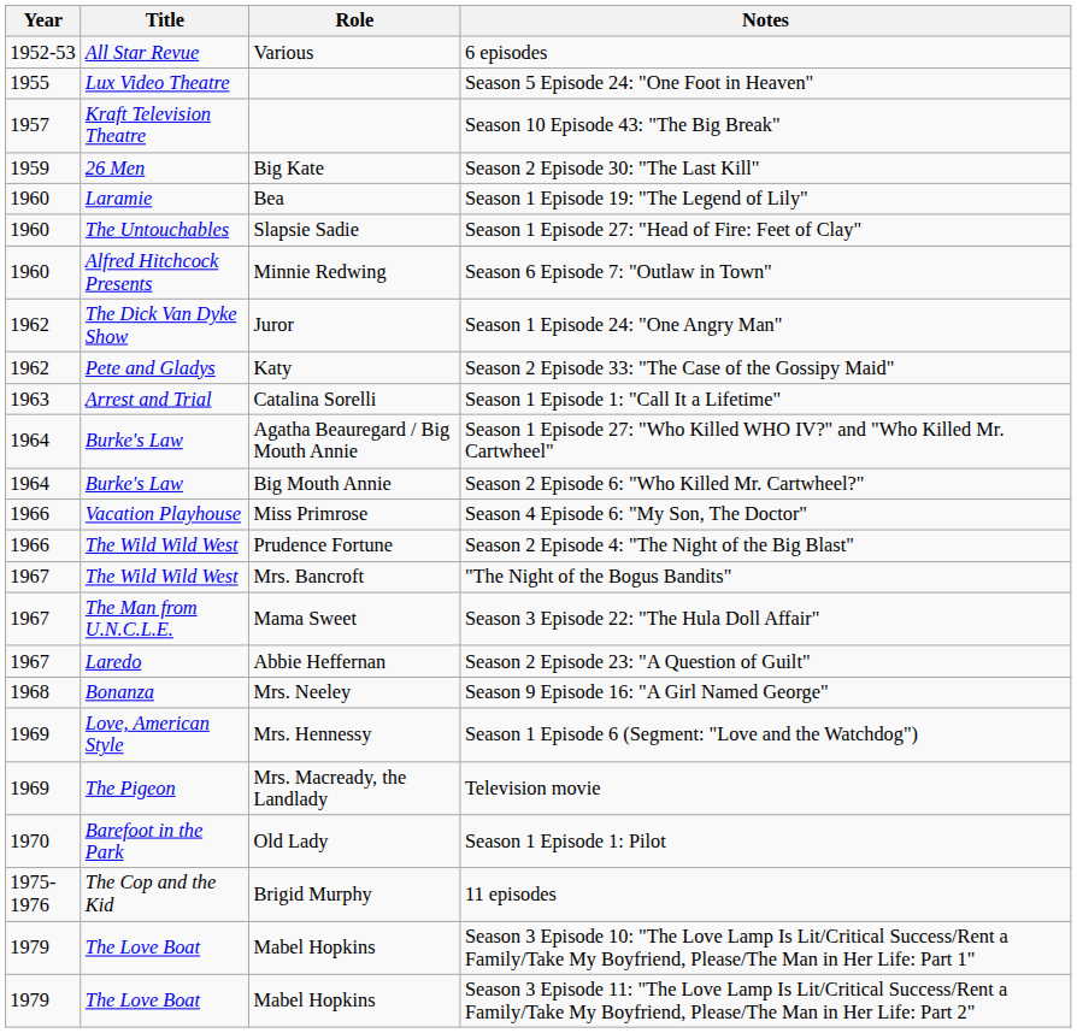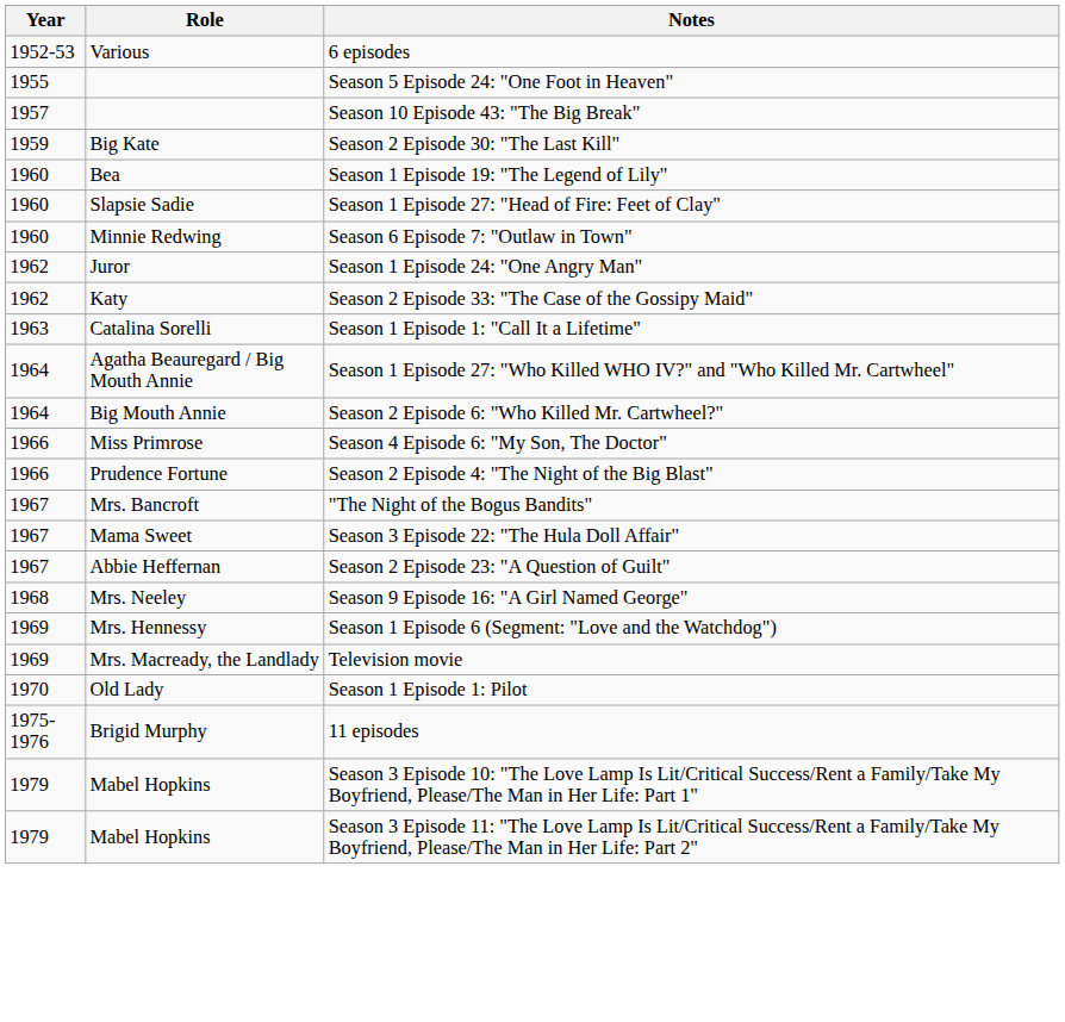 <table class="wikitable sortable">
 <tr>
 <th>Year</th>
-<th>Title</th>
 <th>Role</th>
 <th class="unsortable">Notes</th>
 </tr>
 <tr>
 <td>1952-53</td>
-<td><em><a href='#'>All Star Revue</a></em></td>
 <td>Various</td>
 <td>6 episodes</td>
 </tr>
 <tr>
 <td>1955</td>
-<td><em><a href='#'>Lux Video Theatre</a></em></td>
 <td></td>
 <td>Season 5 Episode 24: "One Foot in Heaven"</td>
 </tr>
 <tr>
 <td>1957</td>
-<td><em><a href='#'>Kraft Television Theatre</a></em></td>
 <td></td>
 <td>Season 10 Episode 43: "The Big Break"</td>
 </tr>
 <tr>
 <td>1959</td>
-<td><em><a href='#'>26 Men</a></em></td>
 <td>Big Kate</td>
 <td>Season 2 Episode 30: "The Last Kill"</td>
 </tr>
 <tr>
 <td>1960</td>
-<td><em><a href='#'>Laramie</a></em></td>
 <td>Bea</td>
 <td>Season 1 Episode 19: "The Legend of Lily"</td>
 </tr>
 <tr>
 <td>1960</td>
-<td><em><a href='#'>The Untouchables</a></em></td>
 <td>Slapsie Sadie</td>
 <td>Season 1 Episode 27: "Head of Fire: Feet of Clay"</td>
 </tr>
 <tr>
 <td>1960</td>
-<td><em><a href='#'>Alfred Hitchcock Presents</a></em></td>
 <td>Minnie Redwing</td>
 <td>Season 6 Episode 7: "Outlaw in Town"</td>
 </tr>
 <tr>
 <td>1962</td>
-<td><em><a href='#'>The Dick Van Dyke Show</a></em></td>
 <td>Juror</td>
 <td>Season 1 Episode 24: "One Angry Man"</td>
 </tr>
 <tr>
 <td>1962</td>
-<td><em><a href='#'>Pete and Gladys</a></em></td>
 <td>Katy</td>
 <td>Season 2 Episode 33: "The Case of the Gossipy Maid"</td>
 </tr>
 <tr>
 <td>1963</td>
-<td><em><a href='#'>Arrest and Trial</a></em></td>
 <td>Catalina Sorelli</td>
 <td>Season 1 Episode 1: "Call It a Lifetime"</td>
 </tr>
 <tr>
 <td>1964</td>
-<td><em><a href='#'>Burke's Law</a></em></td>
 <td>Agatha Beauregard / Big Mouth Annie</td>
 <td>Season 1 Episode 27: "Who Killed WHO IV?" and "Who Killed Mr. Cartwheel"</td>
 </tr>
 <tr>
 <td>1964</td>
-<td><em><a href='#'>Burke's Law</a></em></td>
 <td>Big Mouth Annie</td>
 <td>Season 2 Episode 6: "Who Killed Mr. Cartwheel?"</td>
 </tr>
 <tr>
 <td>1966</td>
-<td><em><a href='#'>Vacation Playhouse</a></em></td>
 <td>Miss Primrose</td>
 <td>Season 4 Episode 6: "My Son, The Doctor"</td>
 </tr>
 <tr>
 <td>1966</td>
-<td><em><a href='#'>The Wild Wild West</a></em></td>
 <td>Prudence Fortune</td>
 <td>Season 2 Episode 4: "The Night of the Big Blast"</td>
 </tr>
 <tr>
 <td>1967</td>
-<td><em><a href='#'>The Wild Wild West</a></em></td>
 <td>Mrs. Bancroft</td>
 <td>"The Night of the Bogus Bandits"</td>
 </tr>
 <tr>
 <td>1967</td>
-<td><em><a href='#'>The Man from U.N.C.L.E.</a></em></td>
 <td>Mama Sweet</td>
 <td>Season 3 Episode 22: "The Hula Doll Affair"</td>
 </tr>
 <tr>
 <td>1967</td>
-<td><em><a href='#'>Laredo</a></em></td>
 <td>Abbie Heffernan</td>
 <td>Season 2 Episode 23: "A Question of Guilt"</td>
 </tr>
 <tr>
 <td>1968</td>
-<td><em><a href='#'>Bonanza</a></em></td>
 <td>Mrs. Neeley</td>
 <td>Season 9 Episode 16: "A Girl Named George"</td>
 </tr>
 <tr>
 <td>1969</td>
-<td><em><a href='#'>Love, American Style</a></em></td>
 <td>Mrs. Hennessy</td>
 <td>Season 1 Episode 6 (Segment: "Love and the Watchdog")</td>
 </tr>
 <tr>
 <td>1969</td>
-<td><em><a href='#'>The Pigeon</a></em></td>
 <td>Mrs. Macready, the Landlady</td>
 <td>Television movie</td>
 </tr>
 <tr>
 <td>1970</td>
-<td><em><a href='#'>Barefoot in the Park</a></em></td>
 <td>Old Lady</td>
 <td>Season 1 Episode 1: Pilot</td>
 </tr>
 <tr>
 <td>1975-1976</td>
-<td><em>The Cop and the Kid</em></td>
 <td>Brigid Murphy</td>
 <td>11 episodes</td>
 </tr>
 <tr>
 <td>1979</td>
-<td><em><a href='#'>The Love Boat</a></em></td>
 <td>Mabel Hopkins</td>
 <td>Season 3 Episode 10: "The Love Lamp Is Lit/Critical Success/Rent a Family/Take My Boyfriend, Please/The Man in Her Life: Part 1"</td>
 </tr>
 <tr>
 <td>1979</td>
-<td><em><a href='#'>The Love Boat</a></em></td>
 <td>Mabel Hopkins</td>
 <td>Season 3 Episode 11: "The Love Lamp Is Lit/Critical Success/Rent a Family/Take My Boyfriend, Please/The Man in Her Life: Part 2"</td>
 </tr>
 </table>
